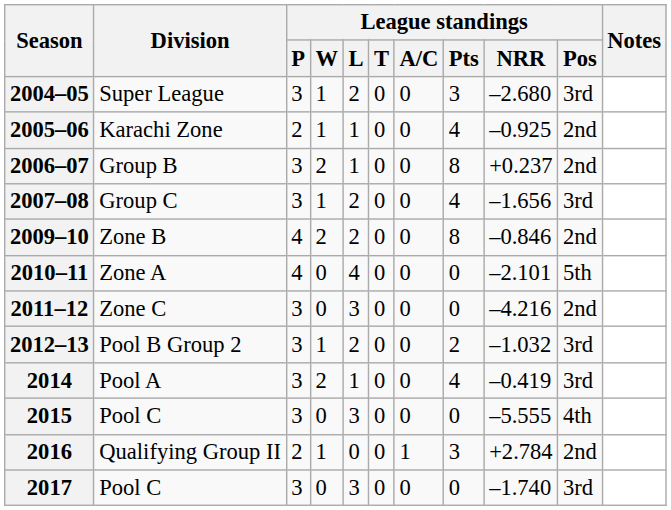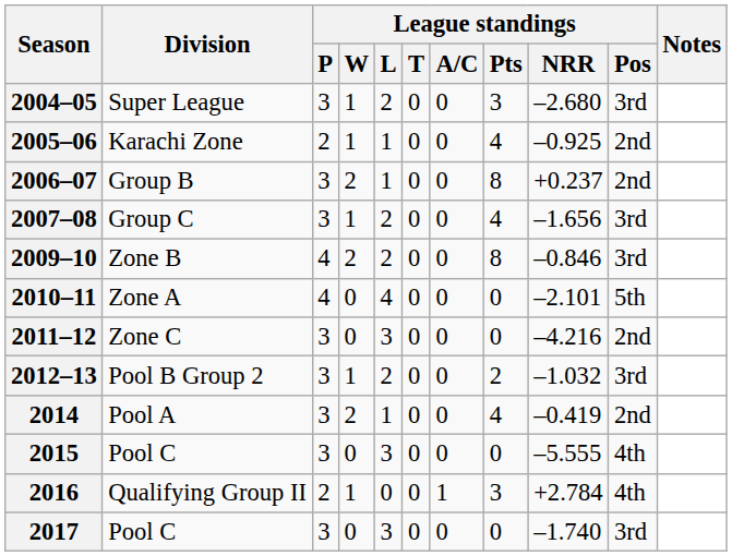 <table class="wikitable sortable">
 <tr>
 <th scope="col" rowspan="2">Season</th>
 <th scope="col" rowspan="2">Division</th>
 <th scope="col" colspan="8">League standings</th>
 <th scope="col" rowspan="2">Notes</th>
 </tr>
 <tr>
 <th scope="col">P</th>
 <th scope="col">W</th>
 <th scope="col">L</th>
 <th scope="col">T</th>
 <th scope="col">A/C</th>
 <th scope="col">Pts</th>
 <th scope="col">NRR</th>
 <th scope="col">Pos</th>
 </tr>
 <tr>
 <th scope="row">2004–05</th>
 <td>Super League</td>
 <td>3</td>
 <td>1</td>
 <td>2</td>
 <td>0</td>
 <td>0</td>
 <td>3</td>
 <td>–2.680</td>
 <td>3rd</td>
 <td style="background: white;"></td>
 </tr>
 <tr>
 <th scope="row">2005–06</th>
 <td>Karachi Zone</td>
 <td>2</td>
 <td>1</td>
 <td>1</td>
 <td>0</td>
 <td>0</td>
 <td>4</td>
 <td>–0.925</td>
 <td>2nd</td>
 <td style="background: white;"></td>
 </tr>
 <tr>
 <th scope="row">2006–07</th>
 <td>Group B</td>
 <td>3</td>
 <td>2</td>
 <td>1</td>
 <td>0</td>
 <td>0</td>
 <td>8</td>
 <td>+0.237</td>
 <td>2nd</td>
 <td style="background: white;"></td>
 </tr>
 <tr>
 <th scope="row">2007–08</th>
 <td>Group C</td>
 <td>3</td>
 <td>1</td>
 <td>2</td>
 <td>0</td>
 <td>0</td>
 <td>4</td>
 <td>–1.656</td>
 <td>3rd</td>
 <td style="background: white;"></td>
 </tr>
 <tr>
 <th scope="row">2009–10</th>
 <td>Zone B</td>
 <td>4</td>
 <td>2</td>
 <td>2</td>
 <td>0</td>
 <td>0</td>
 <td>8</td>
 <td>–0.846</td>
-<td>2nd</td>
+<td>3rd</td>
 <td style="background: white;"></td>
 </tr>
 <tr>
 <th scope="row">2010–11</th>
 <td>Zone A</td>
 <td>4</td>
 <td>0</td>
 <td>4</td>
 <td>0</td>
 <td>0</td>
 <td>0</td>
 <td>–2.101</td>
 <td>5th</td>
 <td style="background: white;"></td>
 </tr>
 <tr>
 <th scope="row">2011–12</th>
 <td>Zone C</td>
 <td>3</td>
 <td>0</td>
 <td>3</td>
 <td>0</td>
 <td>0</td>
 <td>0</td>
 <td>–4.216</td>
 <td>2nd</td>
 <td style="background: white;"></td>
 </tr>
 <tr>
 <th scope="row">2012–13</th>
 <td>Pool B Group 2</td>
 <td>3</td>
 <td>1</td>
 <td>2</td>
 <td>0</td>
 <td>0</td>
 <td>2</td>
 <td>–1.032</td>
 <td>3rd</td>
 <td style="background: white;"></td>
 </tr>
 <tr>
 <th scope="row">2014</th>
 <td>Pool A</td>
 <td>3</td>
 <td>2</td>
 <td>1</td>
 <td>0</td>
 <td>0</td>
 <td>4</td>
 <td>–0.419</td>
-<td>3rd</td>
+<td>2nd</td>
 <td style="background: white;"></td>
 </tr>
 <tr>
 <th scope="row">2015</th>
 <td>Pool C</td>
 <td>3</td>
 <td>0</td>
 <td>3</td>
 <td>0</td>
 <td>0</td>
 <td>0</td>
 <td>–5.555</td>
 <td>4th</td>
 <td style="background: white;"></td>
 </tr>
 <tr>
 <th scope="row">2016</th>
 <td>Qualifying Group II</td>
 <td>2</td>
 <td>1</td>
 <td>0</td>
 <td>0</td>
 <td>1</td>
 <td>3</td>
 <td>+2.784</td>
-<td>2nd</td>
+<td>4th</td>
 <td style="background: white;"></td>
 </tr>
 <tr>
 <th scope="row">2017</th>
 <td>Pool C</td>
 <td>3</td>
 <td>0</td>
 <td>3</td>
 <td>0</td>
 <td>0</td>
 <td>0</td>
 <td>–1.740</td>
 <td>3rd</td>
 <td style="background: white;"></td>
 </tr>
 </table>
